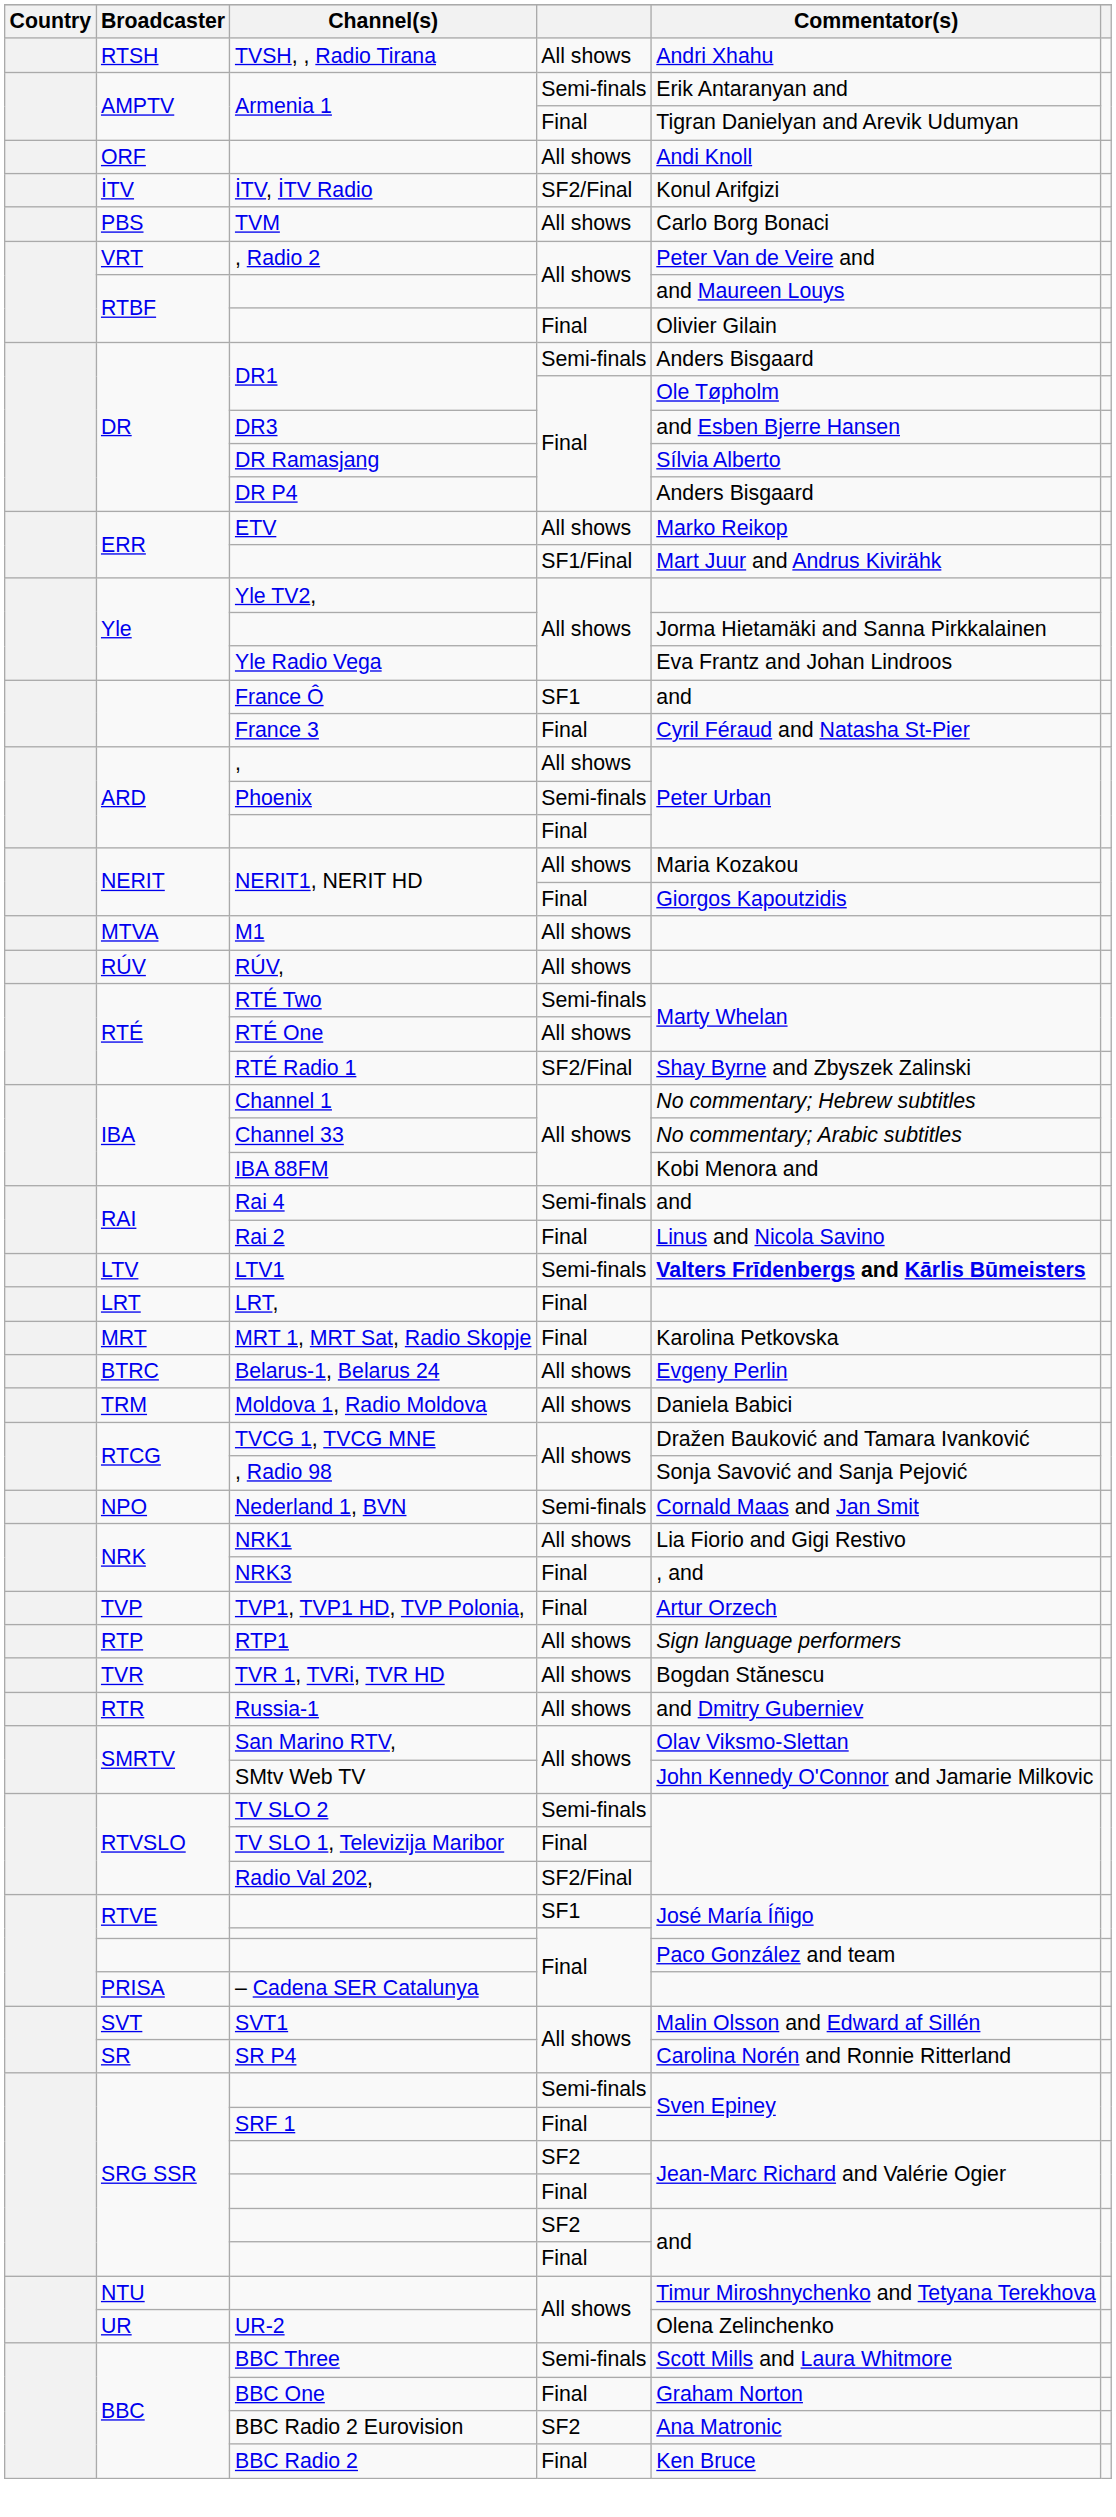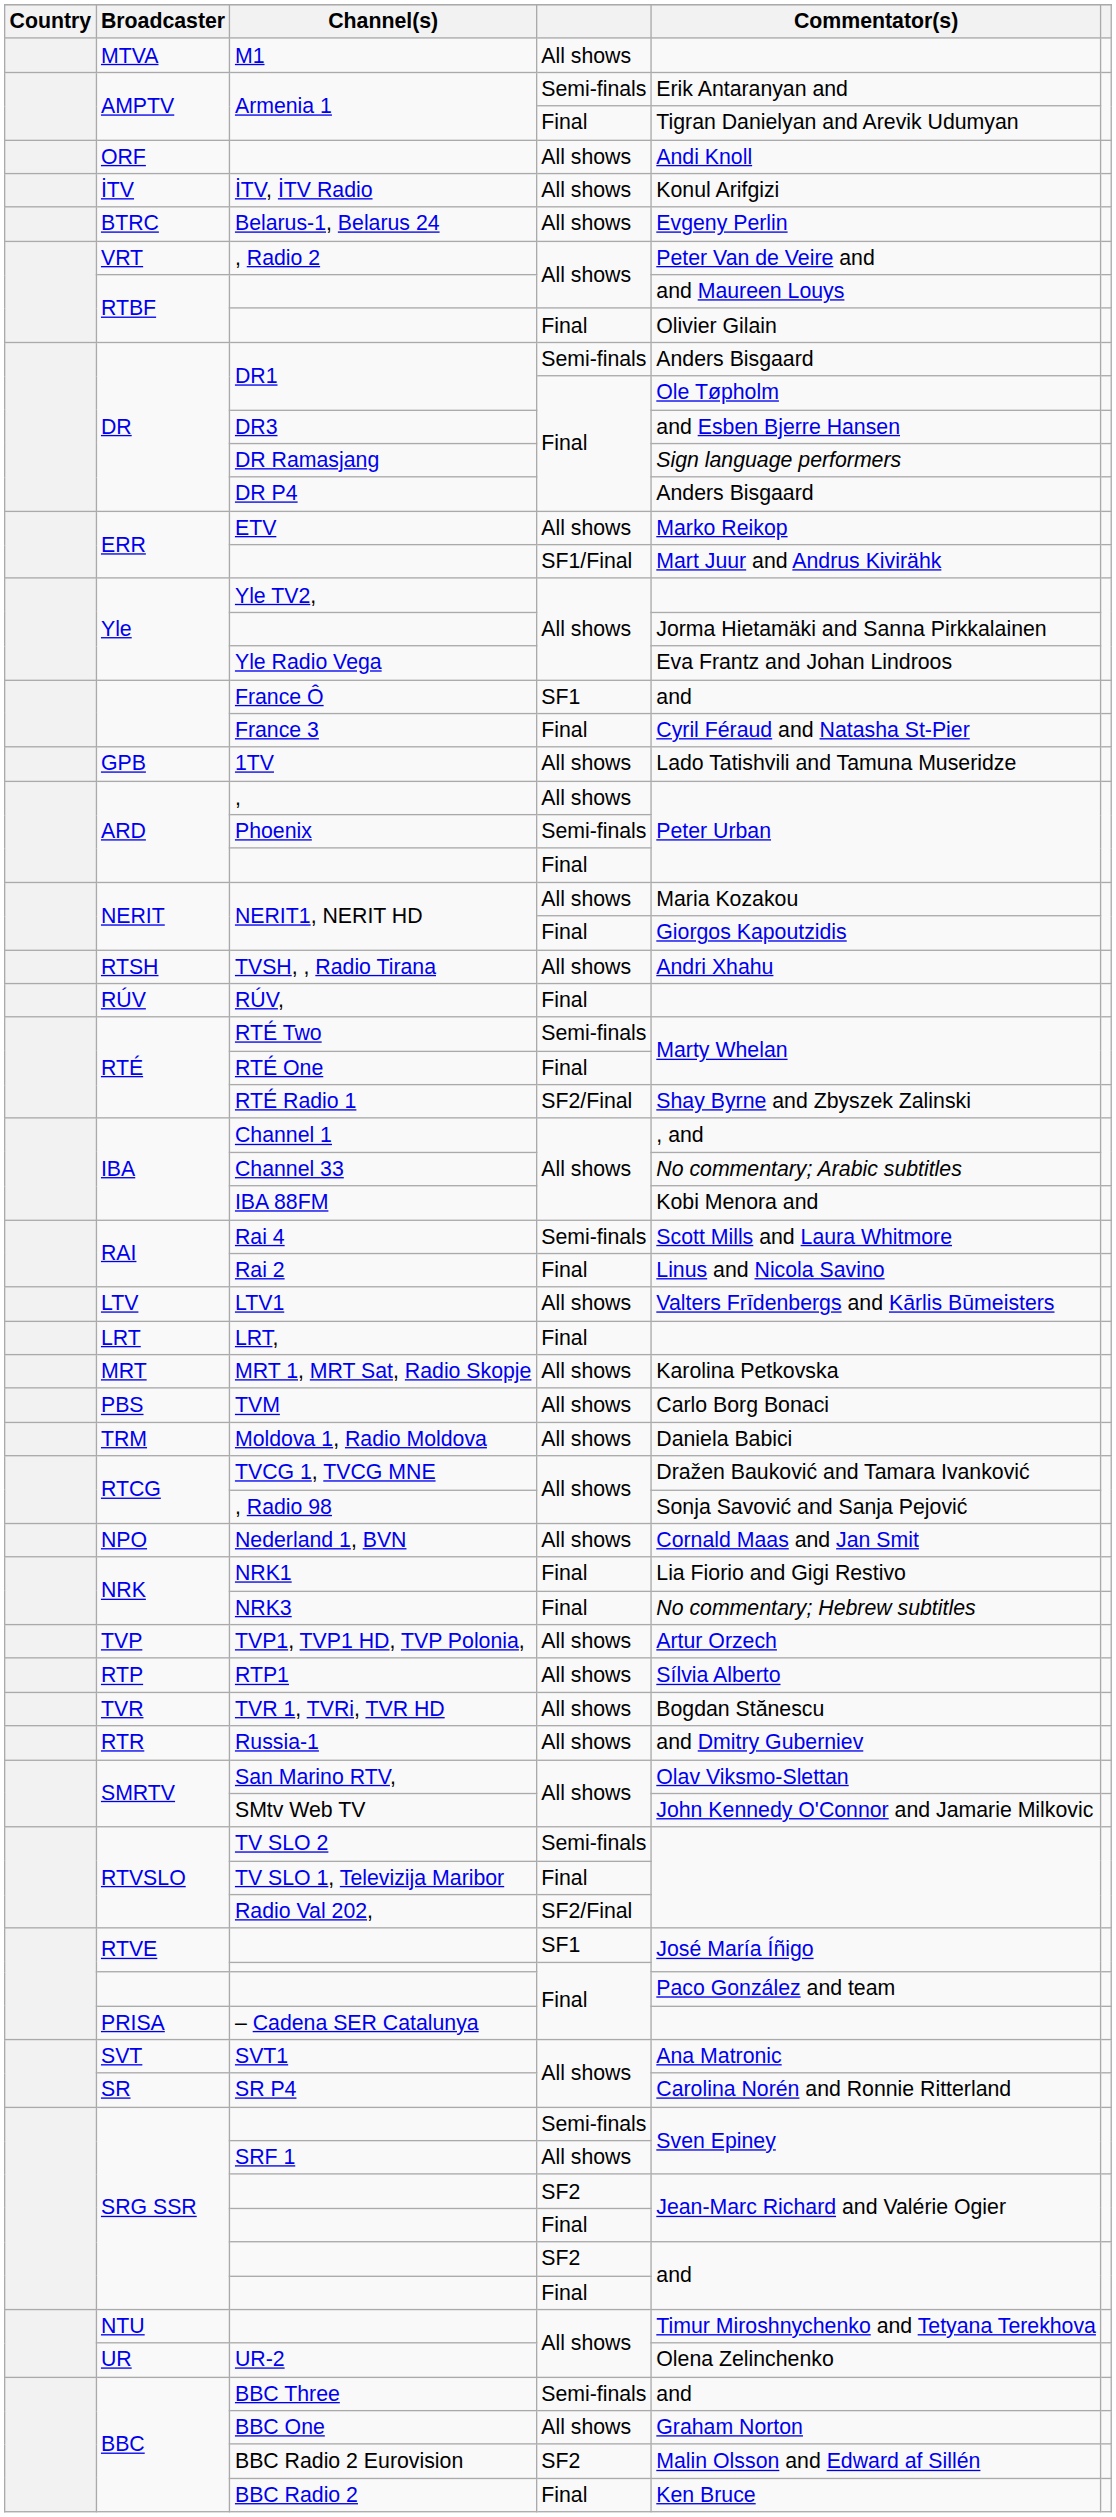 <table class="wikitable plainrowheaders">
 <tr>
 </tr>
 <tr>
 <th scope="col">Country</th>
 <th scope="col">Broadcaster</th>
 <th scope="col">Channel(s)</th>
 <th scope="col"></th>
 <th scope="col">Commentator(s)</th>
 <th scope="col"></th>
 </tr>
 <tr>
 <th scope="row"></th>
-<td><a href='#'>RTSH</a></td>
-<td><a href='#'>TVSH</a>, , <a href='#'>Radio Tirana</a></td>
+<td><a href='#'>MTVA</a></td>
+<td><a href='#'>M1</a></td>
 <td>All shows</td>
-<td><a href='#'>Andri Xhahu</a></td>
+<td></td>
 <td></td>
 </tr>
 <tr>
 <th scope="rowgroup" rowspan="2"></th>
 <td rowspan="2"><a href='#'>AMPTV</a></td>
 <td rowspan="2"><a href='#'>Armenia 1</a></td>
 <td>Semi-finals</td>
 <td>Erik Antaranyan and </td>
 <td rowspan="2"></td>
 </tr>
 <tr>
 <td>Final</td>
 <td>Tigran Danielyan and Arevik Udumyan</td>
 </tr>
 <tr>
 <th scope="row"></th>
 <td><a href='#'>ORF</a></td>
 <td></td>
 <td>All shows</td>
 <td><a href='#'>Andi Knoll</a></td>
 <td></td>
 </tr>
 <tr>
 <th scope="row"></th>
 <td><a href='#'>İTV</a></td>
 <td><a href='#'>İTV</a>, <a href='#'>İTV Radio</a></td>
-<td>SF2/Final</td>
+<td>All shows</td>
 <td>Konul Arifgizi</td>
 <td></td>
 </tr>
 <tr>
 <th scope="row"></th>
-<td><a href='#'>PBS</a></td>
-<td><a href='#'>TVM</a></td>
+<td><a href='#'>BTRC</a></td>
+<td><a href='#'>Belarus-1</a>, <a href='#'>Belarus 24</a></td>
 <td>All shows</td>
-<td>Carlo Borg Bonaci</td>
+<td><a href='#'>Evgeny Perlin</a></td>
 <td></td>
 </tr>
 <tr>
 <th scope="rowgroup" rowspan="3"></th>
 <td><a href='#'>VRT</a></td>
 <td>, <a href='#'>Radio 2</a></td>
 <td rowspan="2">All shows</td>
 <td><a href='#'>Peter Van de Veire</a> and </td>
 <td></td>
 </tr>
 <tr>
 <td rowspan="2"><a href='#'>RTBF</a></td>
 <td></td>
 <td> and <a href='#'>Maureen Louys</a></td>
 <td></td>
 </tr>
 <tr>
 <td></td>
 <td>Final</td>
 <td>Olivier Gilain</td>
 <td></td>
 </tr>
 <tr>
 <th scope="rowgroup" rowspan="5"></th>
 <td rowspan="5"><a href='#'>DR</a></td>
 <td rowspan="2"><a href='#'>DR1</a></td>
 <td>Semi-finals</td>
 <td>Anders Bisgaard</td>
 <td></td>
 </tr>
 <tr>
 <td rowspan="4">Final</td>
 <td><a href='#'>Ole Tøpholm</a></td>
 <td></td>
 </tr>
 <tr>
 <td><a href='#'>DR3</a></td>
 <td> and <a href='#'>Esben Bjerre Hansen</a></td>
 <td></td>
 </tr>
 <tr>
 <td><a href='#'>DR Ramasjang</a></td>
-<td><a href='#'>Sílvia Alberto</a></td>
+<td><em>Sign language performers</em></td>
 <td></td>
 </tr>
 <tr>
 <td><a href='#'>DR P4</a></td>
 <td>Anders Bisgaard</td>
 <td></td>
 </tr>
 <tr>
 <th scope="rowgroup" rowspan="2"></th>
 <td rowspan="2"><a href='#'>ERR</a></td>
 <td><a href='#'>ETV</a></td>
 <td>All shows</td>
 <td><a href='#'>Marko Reikop</a></td>
 <td></td>
 </tr>
 <tr>
 <td></td>
 <td>SF1/Final</td>
 <td><a href='#'>Mart Juur</a> and <a href='#'>Andrus Kivirähk</a></td>
 <td></td>
 </tr>
 <tr>
 <th scope="rowgroup" rowspan="3"></th>
 <td rowspan="3"><a href='#'>Yle</a></td>
 <td><a href='#'>Yle TV2</a>, </td>
 <td rowspan="3">All shows</td>
 <td></td>
 <td rowspan="3"></td>
 </tr>
 <tr>
 <td></td>
 <td>Jorma Hietamäki and Sanna Pirkkalainen</td>
 </tr>
 <tr>
 <td><a href='#'>Yle Radio Vega</a></td>
 <td>Eva Frantz and Johan Lindroos</td>
 </tr>
 <tr>
 <th scope="rowgroup" rowspan="2"></th>
 <td rowspan="2"></td>
 <td><a href='#'>France Ô</a></td>
 <td>SF1</td>
 <td> and </td>
 <td></td>
 </tr>
 <tr>
 <td><a href='#'>France 3</a></td>
 <td>Final</td>
 <td><a href='#'>Cyril Féraud</a> and <a href='#'>Natasha St-Pier</a></td>
 <td></td>
 </tr>
 <tr>
+<th scope="row"></th>
+<td><a href='#'>GPB</a></td>
+<td><a href='#'>1TV</a></td>
+<td>All shows</td>
+<td>Lado Tatishvili and Tamuna Museridze</td>
+<td></td>
+</tr>
+<tr>
 <th scope="rowgroup" rowspan="3"></th>
 <td rowspan="3"><a href='#'>ARD</a></td>
 <td>, </td>
 <td>All shows</td>
 <td rowspan="3"><a href='#'>Peter Urban</a></td>
 <td rowspan="3"></td>
 </tr>
 <tr>
 <td><a href='#'>Phoenix</a></td>
 <td>Semi-finals</td>
 </tr>
 <tr>
 <td></td>
 <td>Final</td>
 </tr>
 <tr>
 <th scope="rowgroup" rowspan="2"></th>
 <td rowspan="2"><a href='#'>NERIT</a></td>
 <td rowspan="2"><a href='#'>NERIT1</a>, NERIT HD</td>
 <td>All shows</td>
 <td>Maria Kozakou</td>
 <td rowspan="2"></td>
 </tr>
 <tr>
 <td>Final</td>
 <td><a href='#'>Giorgos Kapoutzidis</a></td>
 </tr>
 <tr>
 <th scope="row"></th>
-<td><a href='#'>MTVA</a></td>
-<td><a href='#'>M1</a></td>
+<td><a href='#'>RTSH</a></td>
+<td><a href='#'>TVSH</a>, , <a href='#'>Radio Tirana</a></td>
 <td>All shows</td>
-<td></td>
+<td><a href='#'>Andri Xhahu</a></td>
 <td></td>
 </tr>
 <tr>
 <th scope="row"></th>
 <td><a href='#'>RÚV</a></td>
 <td><a href='#'>RÚV</a>, </td>
-<td>All shows</td>
+<td>Final</td>
 <td></td>
 <td></td>
 </tr>
 <tr>
 <th scope="rowgroup" rowspan="3"></th>
 <td rowspan="3"><a href='#'>RTÉ</a></td>
 <td><a href='#'>RTÉ Two</a></td>
 <td>Semi-finals</td>
 <td rowspan="2"><a href='#'>Marty Whelan</a></td>
 <td rowspan="2"></td>
 </tr>
 <tr>
 <td><a href='#'>RTÉ One</a></td>
-<td>All shows</td>
+<td>Final</td>
 </tr>
 <tr>
 <td><a href='#'>RTÉ Radio 1</a></td>
 <td>SF2/Final</td>
 <td><a href='#'>Shay Byrne</a> and Zbyszek Zalinski</td>
 <td></td>
 </tr>
 <tr>
 <th scope="rowgroup" rowspan="3"></th>
 <td rowspan="3"><a href='#'>IBA</a></td>
 <td><a href='#'>Channel 1</a></td>
 <td rowspan="3">All shows</td>
-<td><em>No commentary; Hebrew subtitles</em></td>
+<td>,  and </td>
 <td rowspan="2"></td>
 </tr>
 <tr>
 <td><a href='#'>Channel 33</a></td>
 <td><em>No commentary; Arabic subtitles</em></td>
 </tr>
 <tr>
 <td><a href='#'>IBA 88FM</a></td>
 <td>Kobi Menora and </td>
 <td></td>
 </tr>
 <tr>
 <th scope="rowgroup" rowspan="2"></th>
 <td rowspan="2"><a href='#'>RAI</a></td>
 <td><a href='#'>Rai 4</a></td>
 <td>Semi-finals</td>
-<td> and </td>
+<td><a href='#'>Scott Mills</a> and <a href='#'>Laura Whitmore</a></td>
 <td></td>
 </tr>
 <tr>
 <td><a href='#'>Rai 2</a></td>
 <td>Final</td>
 <td><a href='#'>Linus</a> and <a href='#'>Nicola Savino</a></td>
 <td></td>
 </tr>
 <tr>
 <th scope="row"></th>
 <td><a href='#'>LTV</a></td>
 <td><a href='#'>LTV1</a></td>
-<td>Semi-finals</td>
-<td><strong><a href='#'>Valters Frīdenbergs</a> and <a href='#'>Kārlis Būmeisters</a></strong></td>
+<td>All shows</td>
+<td><a href='#'>Valters Frīdenbergs</a> and <a href='#'>Kārlis Būmeisters</a></td>
 <td></td>
 </tr>
 <tr>
 <th scope="row"></th>
 <td><a href='#'>LRT</a></td>
 <td><a href='#'>LRT</a>, </td>
 <td>Final</td>
 <td></td>
 <td></td>
 </tr>
 <tr>
 <th scope="row"></th>
 <td><a href='#'>MRT</a></td>
 <td><a href='#'>MRT 1</a>, <a href='#'>MRT Sat</a>, <a href='#'>Radio Skopje</a></td>
-<td>Final</td>
+<td>All shows</td>
 <td>Karolina Petkovska</td>
 <td></td>
 </tr>
 <tr>
 <th scope="row"></th>
-<td><a href='#'>BTRC</a></td>
-<td><a href='#'>Belarus-1</a>, <a href='#'>Belarus 24</a></td>
+<td><a href='#'>PBS</a></td>
+<td><a href='#'>TVM</a></td>
 <td>All shows</td>
-<td><a href='#'>Evgeny Perlin</a></td>
+<td>Carlo Borg Bonaci</td>
 <td></td>
 </tr>
 <tr>
 <th scope="row"></th>
 <td><a href='#'>TRM</a></td>
 <td><a href='#'>Moldova 1</a>, <a href='#'>Radio Moldova</a></td>
 <td>All shows</td>
 <td>Daniela Babici</td>
 <td></td>
 </tr>
 <tr>
 <th scope="rowgroup" rowspan="2"></th>
 <td rowspan="2"><a href='#'>RTCG</a></td>
 <td><a href='#'>TVCG 1</a>, <a href='#'>TVCG MNE</a></td>
 <td rowspan="2">All shows</td>
 <td>Dražen Bauković and Tamara Ivanković</td>
 <td rowspan="2"></td>
 </tr>
 <tr>
 <td>, <a href='#'>Radio 98</a></td>
 <td>Sonja Savović and Sanja Pejović</td>
 </tr>
 <tr>
 <th scope="row"></th>
 <td><a href='#'>NPO</a></td>
 <td><a href='#'>Nederland 1</a>, <a href='#'>BVN</a></td>
-<td>Semi-finals</td>
+<td>All shows</td>
 <td><a href='#'>Cornald Maas</a> and <a href='#'>Jan Smit</a></td>
 <td></td>
 </tr>
 <tr>
 <th scope="rowgroup" rowspan="2"></th>
 <td rowspan="2"><a href='#'>NRK</a></td>
 <td><a href='#'>NRK1</a></td>
-<td>All shows</td>
+<td>Final</td>
 <td>Lia Fiorio and Gigi Restivo</td>
 <td></td>
 </tr>
 <tr>
 <td><a href='#'>NRK3</a></td>
 <td>Final</td>
-<td>,  and </td>
+<td><em>No commentary; Hebrew subtitles</em></td>
 <td></td>
 </tr>
 <tr>
 <th scope="row"></th>
 <td><a href='#'>TVP</a></td>
 <td><a href='#'>TVP1</a>, <a href='#'>TVP1 HD</a>, <a href='#'>TVP Polonia</a>, </td>
-<td>Final</td>
+<td>All shows</td>
 <td><a href='#'>Artur Orzech</a></td>
 <td></td>
 </tr>
 <tr>
 <th scope="row"></th>
 <td><a href='#'>RTP</a></td>
 <td><a href='#'>RTP1</a></td>
 <td>All shows</td>
-<td><em>Sign language performers</em></td>
+<td><a href='#'>Sílvia Alberto</a></td>
 <td></td>
 </tr>
 <tr>
 <th scope="row"></th>
 <td><a href='#'>TVR</a></td>
 <td><a href='#'>TVR 1</a>, <a href='#'>TVRi</a>, <a href='#'>TVR HD</a></td>
 <td>All shows</td>
 <td>Bogdan Stănescu</td>
 <td></td>
 </tr>
 <tr>
 <th scope="row"></th>
 <td><a href='#'>RTR</a></td>
 <td><a href='#'>Russia-1</a></td>
 <td>All shows</td>
 <td> and <a href='#'>Dmitry Guberniev</a></td>
 <td></td>
 </tr>
 <tr>
 <th scope="rowgroup" rowspan="2"></th>
 <td rowspan="2"><a href='#'>SMRTV</a></td>
 <td><a href='#'>San Marino RTV</a>, </td>
 <td rowspan="2">All shows</td>
 <td><a href='#'>Olav Viksmo-Slettan</a></td>
 <td></td>
 </tr>
 <tr>
 <td>SMtv Web TV</td>
 <td><a href='#'>John Kennedy O'Connor</a> and Jamarie Milkovic</td>
 <td></td>
 </tr>
 <tr>
 <th scope="rowgroup" rowspan="3"></th>
 <td rowspan="3"><a href='#'>RTVSLO</a></td>
 <td><a href='#'>TV SLO 2</a></td>
 <td>Semi-finals</td>
 <td rowspan="3"></td>
 <td rowspan="3"></td>
 </tr>
 <tr>
 <td><a href='#'>TV SLO 1</a>, <a href='#'>Televizija Maribor</a></td>
 <td>Final</td>
 </tr>
 <tr>
 <td><a href='#'>Radio Val 202</a>, </td>
 <td>SF2/Final</td>
 </tr>
 <tr>
 <th scope="rowgroup" rowspan="4"></th>
 <td rowspan="2"><a href='#'>RTVE</a></td>
 <td></td>
 <td>SF1</td>
 <td rowspan="2"><a href='#'>José María Íñigo</a></td>
 <td rowspan="2"></td>
 </tr>
 <tr>
 <td></td>
 <td rowspan="3">Final</td>
 </tr>
 <tr>
 <td></td>
 <td></td>
 <td><a href='#'>Paco González</a> and  team</td>
 <td></td>
 </tr>
 <tr>
 <td><a href='#'>PRISA</a></td>
 <td> – <a href='#'>Cadena SER Catalunya</a></td>
 <td></td>
 <td></td>
 </tr>
 <tr>
 <th scope="rowgroup" rowspan="2"></th>
 <td><a href='#'>SVT</a></td>
 <td><a href='#'>SVT1</a></td>
 <td rowspan="2">All shows</td>
-<td><a href='#'>Malin Olsson</a> and <a href='#'>Edward af Sillén</a></td>
+<td><a href='#'>Ana Matronic</a></td>
 <td></td>
 </tr>
 <tr>
 <td><a href='#'>SR</a></td>
 <td><a href='#'>SR P4</a></td>
 <td><a href='#'>Carolina Norén</a> and Ronnie Ritterland</td>
 <td></td>
 </tr>
 <tr>
 <th scope="rowgroup" rowspan="6"></th>
 <td rowspan="6"><a href='#'>SRG SSR</a></td>
 <td></td>
 <td>Semi-finals</td>
 <td rowspan="2"><a href='#'>Sven Epiney</a></td>
 <td rowspan="2"></td>
 </tr>
 <tr>
 <td><a href='#'>SRF 1</a></td>
-<td>Final</td>
+<td>All shows</td>
 </tr>
 <tr>
 <td></td>
 <td>SF2</td>
 <td rowspan="2"><a href='#'>Jean-Marc Richard</a> and Valérie Ogier</td>
 <td rowspan="2"></td>
 </tr>
 <tr>
 <td></td>
 <td>Final</td>
 </tr>
 <tr>
 <td></td>
 <td>SF2</td>
 <td rowspan="2"> and </td>
 <td rowspan="2"></td>
 </tr>
 <tr>
 <td></td>
 <td>Final</td>
 </tr>
 <tr>
 <th scope="rowgroup" rowspan="2"></th>
 <td><a href='#'>NTU</a></td>
 <td></td>
 <td rowspan="2">All shows</td>
 <td><a href='#'>Timur Miroshnychenko</a> and <a href='#'>Tetyana Terekhova</a></td>
 <td></td>
 </tr>
 <tr>
 <td><a href='#'>UR</a></td>
 <td><a href='#'>UR-2</a></td>
 <td>Olena Zelinchenko</td>
 <td></td>
 </tr>
 <tr>
 <th scope="rowgroup" rowspan="4"></th>
 <td rowspan="4"><a href='#'>BBC</a></td>
 <td><a href='#'>BBC Three</a></td>
 <td>Semi-finals</td>
-<td><a href='#'>Scott Mills</a> and <a href='#'>Laura Whitmore</a></td>
+<td> and </td>
 <td></td>
 </tr>
 <tr>
 <td><a href='#'>BBC One</a></td>
-<td>Final</td>
+<td>All shows</td>
 <td><a href='#'>Graham Norton</a></td>
 <td></td>
 </tr>
 <tr>
 <td>BBC Radio 2 Eurovision</td>
 <td>SF2</td>
-<td><a href='#'>Ana Matronic</a></td>
+<td><a href='#'>Malin Olsson</a> and <a href='#'>Edward af Sillén</a></td>
 <td></td>
 </tr>
 <tr>
 <td><a href='#'>BBC Radio 2</a></td>
 <td>Final</td>
 <td><a href='#'>Ken Bruce</a></td>
 <td></td>
 </tr>
 </table>
